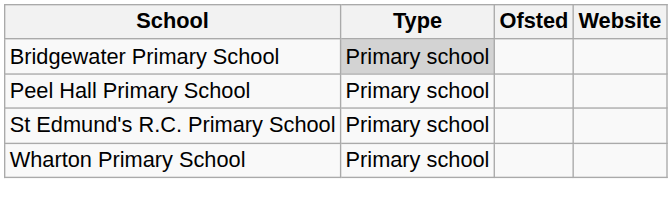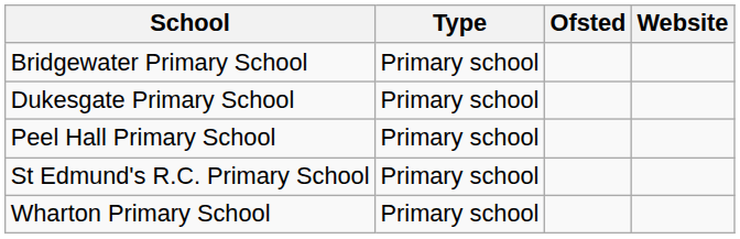 <table class="wikitable sortable">
 <tr>
 <th>School</th>
 <th>Type</th>
 <th class="unsortable">Ofsted</th>
 <th class="unsortable">Website</th>
 </tr>
 <tr>
 <td>Bridgewater Primary School</td>
-<td style="background: lightgrey;">Primary school</td>
+<td>Primary school</td>
+<td></td>
+<td></td>
+</tr>
+<tr>
+<td>Dukesgate Primary School</td>
+<td>Primary school</td>
 <td></td>
 <td></td>
 </tr>
 <tr>
 <td>Peel Hall Primary School</td>
 <td>Primary school</td>
 <td></td>
 <td></td>
 </tr>
 <tr>
 <td>St Edmund's R.C. Primary School</td>
 <td>Primary school</td>
 <td></td>
 <td></td>
 </tr>
 <tr>
 <td>Wharton Primary School</td>
 <td>Primary school</td>
 <td></td>
 <td></td>
 </tr>
 </table>
